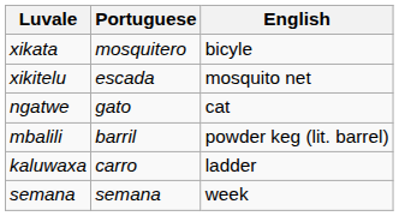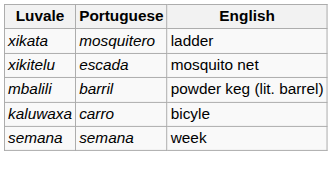 <table class="wikitable">
 <tr>
 <th>Luvale</th>
 <th>Portuguese</th>
 <th>English</th>
 </tr>
 <tr>
 <td><em>xikata</em></td>
 <td><em>mosquitero</em></td>
-<td>bicyle</td>
+<td>ladder</td>
 </tr>
 <tr>
 <td><em>xikitelu</em></td>
 <td><em>escada</em></td>
 <td>mosquito net</td>
-</tr>
-<tr>
-<td><em>ngatwe</em></td>
-<td><em>gato</em></td>
-<td>cat</td>
 </tr>
 <tr>
 <td><em>mbalili</em></td>
 <td><em>barril</em></td>
 <td>powder keg (lit. barrel)</td>
 </tr>
 <tr>
 <td><em>kaluwaxa</em></td>
 <td><em>carro</em></td>
-<td>ladder</td>
+<td>bicyle</td>
 </tr>
 <tr>
 <td><em>semana</em></td>
 <td><em>semana</em></td>
 <td>week</td>
 </tr>
 </table>
